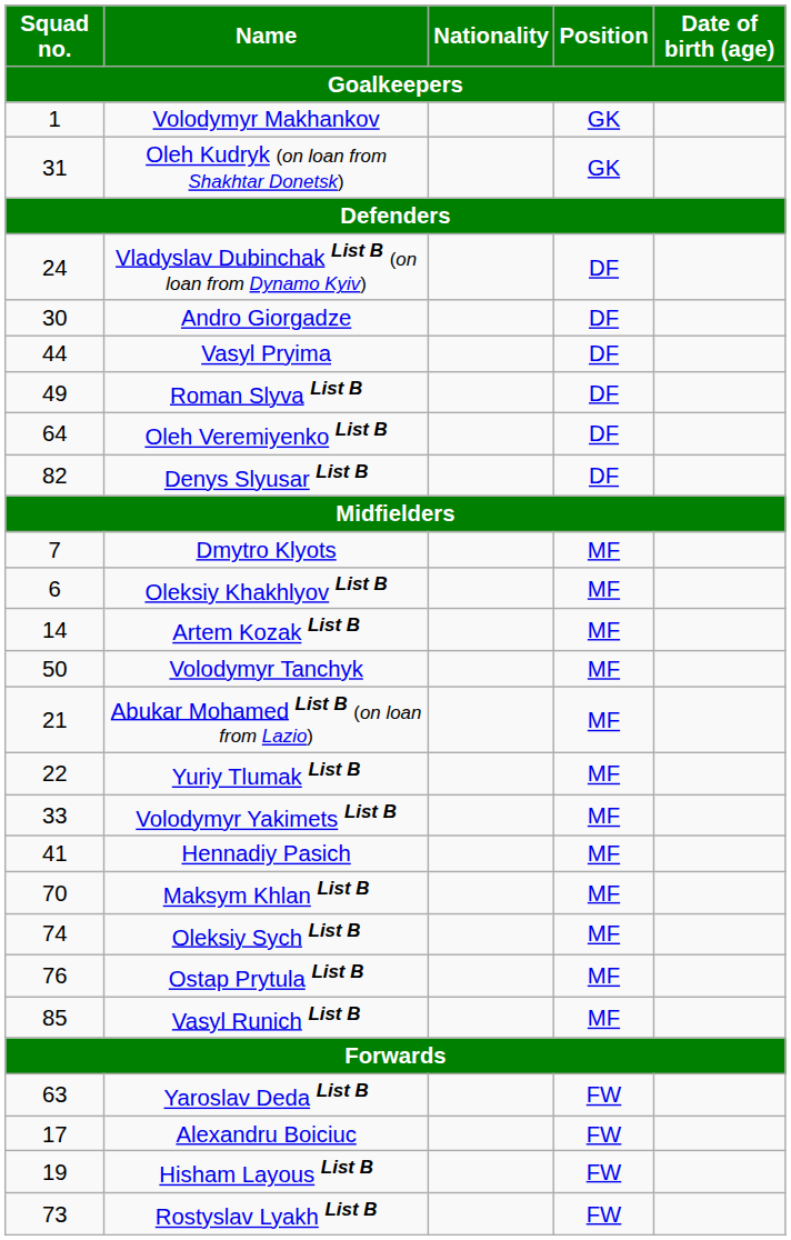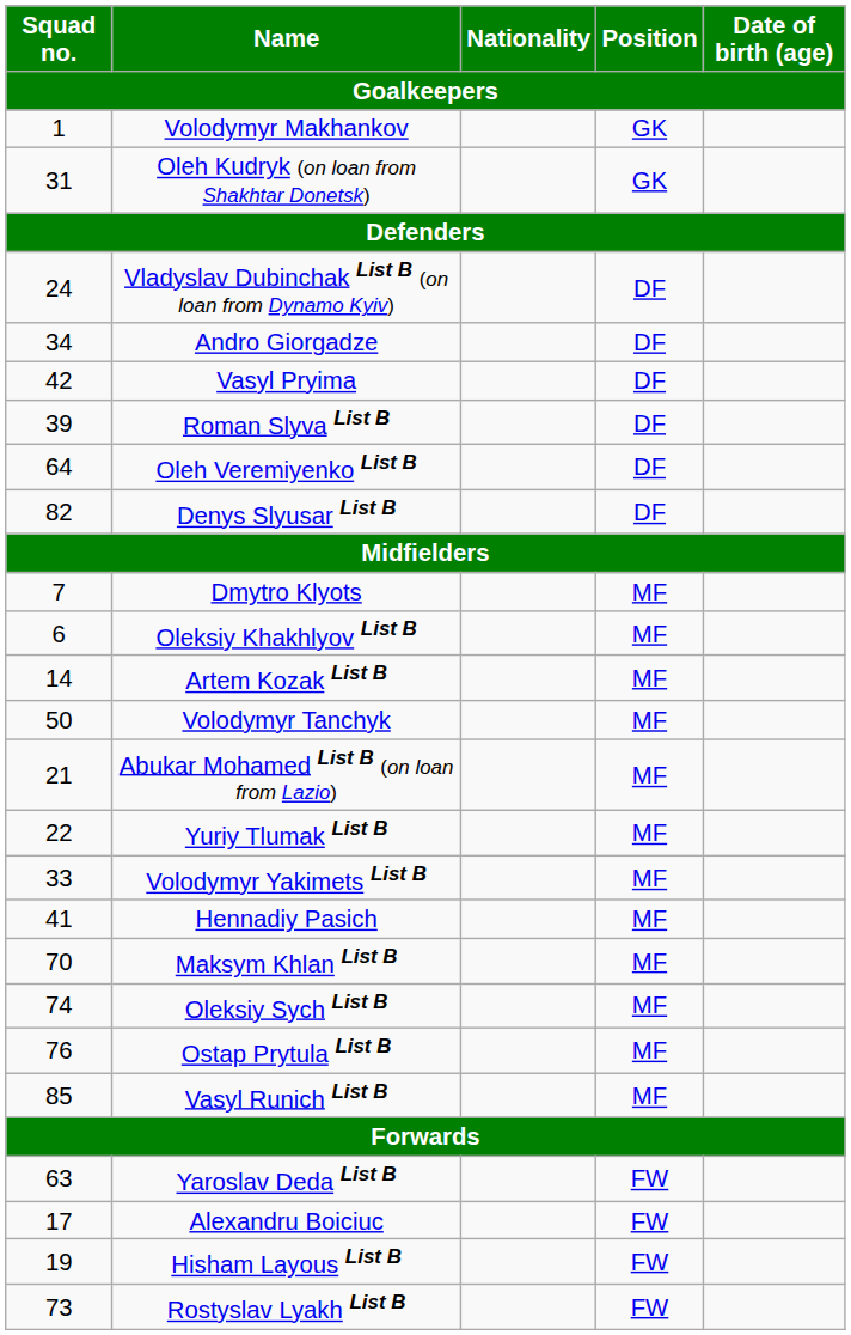 <table class="wikitable" style="text-align:center; font-size:90%; width:80%">
 <tr>
 <th style="background:green; color:white; text-align:center">Squad no.</th>
 <th style="background:green; color:white; text-align:center">Name</th>
 <th style="background:green; color:white; text-align:center">Nationality</th>
 <th style="background:green; color:white; text-align:center">Position</th>
 <th style="background:green; color:white; text-align:center">Date of birth (age)</th>
 </tr>
 <tr>
 <th colspan="6" style="background:green; color:white; text-align:center">Goalkeepers</th>
 </tr>
 <tr>
 <td>1</td>
 <td><a href='#'>Volodymyr Makhankov</a></td>
 <td></td>
 <td><a href='#'>GK</a></td>
 <td></td>
 </tr>
 <tr>
 <td>31</td>
 <td><a href='#'>Oleh Kudryk</a> <small> (<em>on loan from <a href='#'>Shakhtar Donetsk</a></em>)</small></td>
 <td></td>
 <td><a href='#'>GK</a></td>
 <td></td>
 </tr>
 <tr>
 <th colspan="6" style="background:green; color:white; text-align:center">Defenders</th>
 </tr>
 <tr>
 <td>24</td>
 <td><a href='#'>Vladyslav Dubinchak</a> <sup><strong><em>List B</em></strong></sup> <small> (<em>on loan from <a href='#'>Dynamo Kyiv</a></em>)</small></td>
 <td></td>
 <td><a href='#'>DF</a></td>
 <td></td>
 </tr>
 <tr>
-<td>30</td>
+<td>34</td>
 <td><a href='#'>Andro Giorgadze</a></td>
 <td></td>
 <td><a href='#'>DF</a></td>
 <td></td>
 </tr>
 <tr>
-<td>44</td>
+<td>42</td>
 <td><a href='#'>Vasyl Pryima</a></td>
 <td></td>
 <td><a href='#'>DF</a></td>
 <td></td>
 </tr>
 <tr>
-<td>49</td>
+<td>39</td>
 <td><a href='#'>Roman Slyva</a> <sup><strong><em>List B</em></strong></sup></td>
 <td></td>
 <td><a href='#'>DF</a></td>
 <td></td>
 </tr>
 <tr>
 <td>64</td>
 <td><a href='#'>Oleh Veremiyenko</a> <sup><strong><em>List B</em></strong></sup></td>
 <td></td>
 <td><a href='#'>DF</a></td>
 <td></td>
 </tr>
 <tr>
 <td>82</td>
 <td><a href='#'>Denys Slyusar</a> <sup><strong><em>List B</em></strong></sup></td>
 <td></td>
 <td><a href='#'>DF</a></td>
 <td></td>
 </tr>
 <tr>
 <th colspan="6" style="background:green; color:white; text-align:center">Midfielders</th>
 </tr>
 <tr>
 <td>7</td>
 <td><a href='#'>Dmytro Klyots</a></td>
 <td></td>
 <td><a href='#'>MF</a></td>
 <td></td>
 </tr>
 <tr>
 <td>6</td>
 <td><a href='#'>Oleksiy Khakhlyov</a> <sup><strong><em>List B</em></strong></sup></td>
 <td></td>
 <td><a href='#'>MF</a></td>
 <td></td>
 </tr>
 <tr>
 <td>14</td>
 <td><a href='#'>Artem Kozak</a> <sup><strong><em>List B</em></strong></sup></td>
 <td></td>
 <td><a href='#'>MF</a></td>
 <td></td>
 </tr>
 <tr>
 <td>50</td>
 <td><a href='#'>Volodymyr Tanchyk</a></td>
 <td></td>
 <td><a href='#'>MF</a></td>
 <td></td>
 </tr>
 <tr>
 <td>21</td>
 <td><a href='#'>Abukar Mohamed</a> <sup><strong><em>List B</em></strong></sup> <small> (<em>on loan from <a href='#'>Lazio</a></em>)</small></td>
 <td></td>
 <td><a href='#'>MF</a></td>
 <td></td>
 </tr>
 <tr>
 <td>22</td>
 <td><a href='#'>Yuriy Tlumak</a> <sup><strong><em>List B</em></strong></sup></td>
 <td></td>
 <td><a href='#'>MF</a></td>
 <td></td>
 </tr>
 <tr>
 <td>33</td>
 <td><a href='#'>Volodymyr Yakimets</a> <sup><strong><em>List B</em></strong></sup></td>
 <td></td>
 <td><a href='#'>MF</a></td>
 <td></td>
 </tr>
 <tr>
 <td>41</td>
 <td><a href='#'>Hennadiy Pasich</a></td>
 <td></td>
 <td><a href='#'>MF</a></td>
 <td></td>
 </tr>
 <tr>
 <td>70</td>
 <td><a href='#'>Maksym Khlan</a> <sup><strong><em>List B</em></strong></sup></td>
 <td></td>
 <td><a href='#'>MF</a></td>
 <td></td>
 </tr>
 <tr>
 <td>74</td>
 <td><a href='#'>Oleksiy Sych</a> <sup><strong><em>List B</em></strong></sup></td>
 <td></td>
 <td><a href='#'>MF</a></td>
 <td></td>
 </tr>
 <tr>
 <td>76</td>
 <td><a href='#'>Ostap Prytula</a> <sup><strong><em>List B</em></strong></sup></td>
 <td></td>
 <td><a href='#'>MF</a></td>
 <td></td>
 </tr>
 <tr>
 <td>85</td>
 <td><a href='#'>Vasyl Runich</a> <sup><strong><em>List B</em></strong></sup></td>
 <td></td>
 <td><a href='#'>MF</a></td>
 <td></td>
 </tr>
 <tr>
 <th colspan="7" style="background:green; color:white; text-align:center">Forwards</th>
 </tr>
 <tr>
 <td>63</td>
 <td><a href='#'>Yaroslav Deda</a> <sup><strong><em>List B</em></strong></sup></td>
 <td></td>
 <td><a href='#'>FW</a></td>
 <td></td>
 </tr>
 <tr>
 <td>17</td>
 <td><a href='#'>Alexandru Boiciuc</a></td>
 <td></td>
 <td><a href='#'>FW</a></td>
 <td></td>
 </tr>
 <tr>
 <td>19</td>
 <td><a href='#'>Hisham Layous</a> <sup><strong><em>List B</em></strong></sup></td>
 <td></td>
 <td><a href='#'>FW</a></td>
 <td></td>
 </tr>
 <tr>
 <td>73</td>
 <td><a href='#'>Rostyslav Lyakh</a> <sup><strong><em>List B</em></strong></sup></td>
 <td></td>
 <td><a href='#'>FW</a></td>
 <td></td>
 </tr>
 <tr>
 </tr>
 </table>
